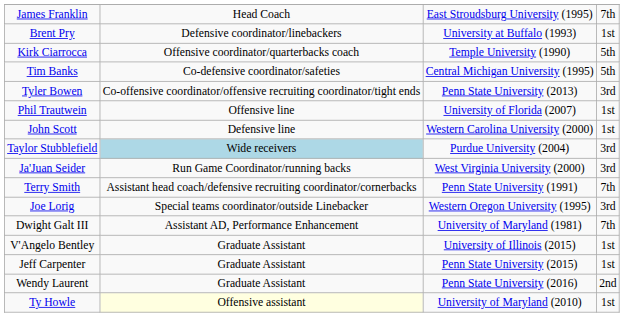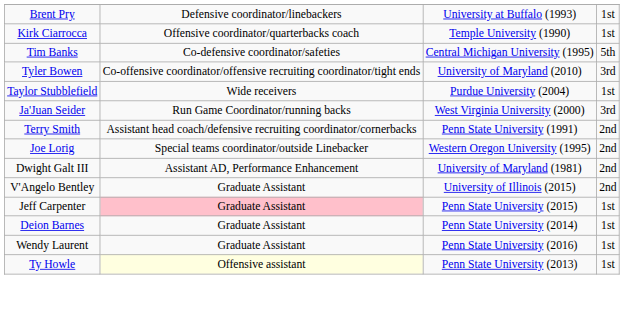 <table class="wikitable" border="1" style="font-size:90%;">
 <tr>
-</tr>
-<tr>
-<td align=center><a href='#'>James Franklin</a></td>
-<td align=center>Head Coach</td>
-<td align=center><a href='#'>East Stroudsburg University</a> (1995)</td>
-<td align=center>7th</td>
 </tr>
 <tr>
 <td align=center><a href='#'>Brent Pry</a></td>
 <td align=center>Defensive coordinator/linebackers</td>
 <td align=center><a href='#'>University at Buffalo</a> (1993)</td>
 <td align=center>1st</td>
 </tr>
 <tr>
 <td align=center><a href='#'>Kirk Ciarrocca</a></td>
 <td align=center>Offensive coordinator/quarterbacks coach</td>
 <td align=center><a href='#'>Temple University</a> (1990)</td>
-<td align=center>5th</td>
+<td align=center>1st</td>
 </tr>
 <tr>
 <td align=center><a href='#'>Tim Banks</a></td>
 <td align=center>Co-defensive coordinator/safeties</td>
 <td align=center><a href='#'>Central Michigan University</a> (1995)</td>
 <td align=center>5th</td>
 </tr>
 <tr>
 <td align=center><a href='#'>Tyler Bowen</a></td>
 <td align=center>Co-offensive coordinator/offensive recruiting coordinator/tight ends</td>
-<td align=center><a href='#'>Penn State University</a> (2013)</td>
+<td align=center><a href='#'>University of Maryland</a> (2010)</td>
 <td align=center>3rd</td>
 </tr>
 <tr>
-<td align=center><a href='#'>Phil Trautwein</a></td>
-<td align=center>Offensive line</td>
-<td align=center><a href='#'>University of Florida</a> (2007)</td>
+<td align=center><a href='#'>Taylor Stubblefield</a></td>
+<td align=center>Wide receivers</td>
+<td align=center><a href='#'>Purdue University</a> (2004)</td>
 <td align=center>1st</td>
-</tr>
-<tr>
-<td align=center><a href='#'>John Scott</a></td>
-<td align=center>Defensive line</td>
-<td align=center><a href='#'>Western Carolina University</a> (2000)</td>
-<td align=center>1st</td>
-</tr>
-<tr>
-<td align=center><a href='#'>Taylor Stubblefield</a></td>
-<td align=center style="background: lightblue;">Wide receivers</td>
-<td align=center><a href='#'>Purdue University</a> (2004)</td>
-<td align=center>3rd</td>
 </tr>
 <tr>
 <td align=center><a href='#'>Ja'Juan Seider</a></td>
 <td align=center>Run Game Coordinator/running backs</td>
 <td align=center><a href='#'>West Virginia University</a> (2000)</td>
 <td align=center>3rd</td>
 </tr>
 <tr>
 <td align=center><a href='#'>Terry Smith</a></td>
 <td align=center>Assistant head coach/defensive recruiting coordinator/cornerbacks</td>
 <td align=center><a href='#'>Penn State University</a> (1991)</td>
-<td align=center>7th</td>
+<td align=center>2nd</td>
 </tr>
 <tr>
 <td align=center><a href='#'>Joe Lorig</a></td>
 <td align=center>Special teams coordinator/outside Linebacker</td>
 <td align=center><a href='#'>Western Oregon University</a> (1995)</td>
-<td align=center>3rd</td>
+<td align=center>2nd</td>
 </tr>
 <tr>
 <td align=center>Dwight Galt III</td>
 <td align=center>Assistant AD, Performance Enhancement</td>
 <td align=center><a href='#'>University of Maryland</a> (1981)</td>
-<td align=center>7th</td>
+<td align=center>2nd</td>
 </tr>
 <tr>
 <td align=center>V'Angelo Bentley</td>
 <td align=center>Graduate Assistant</td>
 <td align=center><a href='#'>University of Illinois</a> (2015)</td>
+<td align=center>2nd</td>
+</tr>
+<tr>
+<td align=center>Jeff Carpenter</td>
+<td align=center style="background: pink;">Graduate Assistant</td>
+<td align=center><a href='#'>Penn State University</a> (2015)</td>
 <td align=center>1st</td>
 </tr>
 <tr>
-<td align=center>Jeff Carpenter</td>
+<td align=center><a href='#'>Deion Barnes</a></td>
 <td align=center>Graduate Assistant</td>
-<td align=center><a href='#'>Penn State University</a> (2015)</td>
+<td align=center><a href='#'>Penn State University</a> (2014)</td>
 <td align=center>1st</td>
 </tr>
 <tr>
 <td align=center>Wendy Laurent</td>
 <td align=center>Graduate Assistant</td>
 <td align=center><a href='#'>Penn State University</a> (2016)</td>
-<td align=center>2nd</td>
+<td align=center>1st</td>
 </tr>
 <tr>
 <td align=center><a href='#'>Ty Howle</a></td>
 <td align=center style="background: lightyellow;">Offensive assistant</td>
-<td align=center><a href='#'>University of Maryland</a> (2010)</td>
+<td align=center><a href='#'>Penn State University</a> (2013)</td>
 <td align=center>1st</td>
 </tr>
 </table>
